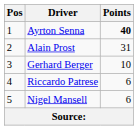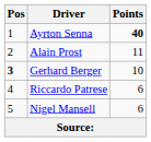 <table class="wikitable" style="font-size: 95%;">
 <tr>
 <th>Pos</th>
 <th>Driver</th>
 <th>Points</th>
 </tr>
 <tr>
 <td>1</td>
 <td> <a href='#'>Ayrton Senna</a></td>
 <td align="right"><strong>40</strong></td>
 </tr>
 <tr>
 <td>2</td>
 <td> <a href='#'>Alain Prost</a></td>
-<td align="right">31</td>
+<td align="right">11</td>
 </tr>
 <tr>
-<td>3</td>
+<td><strong>3</strong></td>
 <td> <a href='#'>Gerhard Berger</a></td>
 <td align="right">10</td>
 </tr>
 <tr>
 <td>4</td>
 <td> <a href='#'>Riccardo Patrese</a></td>
 <td align="right">6</td>
 </tr>
 <tr>
 <td>5</td>
 <td> <a href='#'>Nigel Mansell</a></td>
 <td align="right">6</td>
 </tr>
 <tr>
 <th colspan=4>Source: </th>
 </tr>
 </table>
